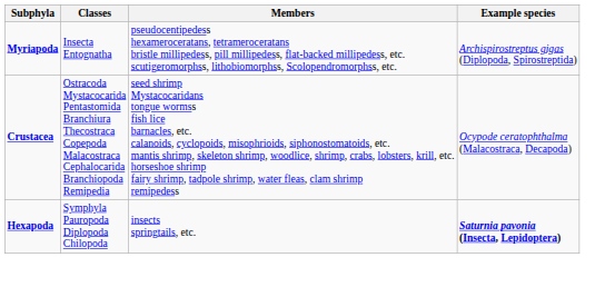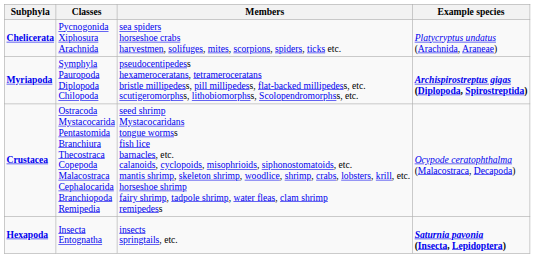 <table class="wikitable">
 <tr>
 <th>Subphyla</th>
 <th>Classes</th>
 <th>Members</th>
 <th>Example species</th>
 </tr>
 <tr>
+<td><strong><a href='#'>Chelicerata</a></strong></td>
+<td><a href='#'>Pycnogonida</a><br><a href='#'>Xiphosura</a><br><a href='#'>Arachnida</a></td>
+<td><a href='#'>sea spiders</a><br><a href='#'>horseshoe crabs</a><br><a href='#'>harvestmen</a>, <a href='#'>solifuges</a>, <a href='#'>mites</a>, <a href='#'>scorpions</a>, <a href='#'>spiders</a>, <a href='#'>ticks</a> etc.</td>
+<td><br><em><a href='#'>Platycryptus undatus</a></em><br>(<a href='#'>Arachnida</a>, <a href='#'>Araneae</a>)</td>
+</tr>
+<tr>
 <td><strong><a href='#'>Myriapoda</a></strong></td>
-<td><a href='#'>Insecta</a><br><a href='#'>Entognatha</a></td>
+<td><a href='#'>Symphyla</a><br><a href='#'>Pauropoda</a><br><a href='#'>Diplopoda</a><br><a href='#'>Chilopoda</a></td>
 <td><a href='#'>pseudocentipedes</a>s<br><a href='#'>hexameroceratans</a>, <a href='#'>tetrameroceratans</a><br><a href='#'>bristle millipedes</a>s, <a href='#'>pill millipedes</a>s, <a href='#'>flat-backed millipedes</a>s, etc.<br><a href='#'>scutigeromorphs</a>s, <a href='#'>lithobiomorphs</a>s, <a href='#'>Scolopendromorphs</a>s, etc.</td>
-<td><br><em><a href='#'>Archispirostreptus gigas</a></em><br>(<a href='#'>Diplopoda</a>, <a href='#'>Spirostreptida</a>)</td>
+<td><strong><br><em><a href='#'>Archispirostreptus gigas</a></em><br>(<a href='#'>Diplopoda</a>, <a href='#'>Spirostreptida</a>)</strong></td>
 </tr>
 <tr>
 <td><strong><a href='#'>Crustacea</a></strong></td>
 <td><a href='#'>Ostracoda</a><br><a href='#'>Mystacocarida</a><br><a href='#'>Pentastomida</a><br><a href='#'>Branchiura</a><br><a href='#'>Thecostraca</a><br><a href='#'>Copepoda</a><br><a href='#'>Malacostraca</a><br><a href='#'>Cephalocarida</a><br><a href='#'>Branchiopoda</a><br><a href='#'>Remipedia</a><br></td>
 <td><a href='#'>seed shrimp</a><br><a href='#'>Mystacocaridans</a><br><a href='#'>tongue worms</a>s<br><a href='#'>fish lice</a><br><a href='#'>barnacles</a>, etc.<br><a href='#'>calanoids</a>, <a href='#'>cyclopoids</a>, <a href='#'>misophrioids</a>, <a href='#'>siphonostomatoids</a>, etc.<br><a href='#'>mantis shrimp</a>, <a href='#'>skeleton shrimp</a>, <a href='#'>woodlice</a>, <a href='#'>shrimp</a>, <a href='#'>crabs</a>, <a href='#'>lobsters</a>, <a href='#'>krill</a>, etc.<br><a href='#'>horseshoe shrimp</a><br><a href='#'>fairy shrimp</a>, <a href='#'>tadpole shrimp</a>, <a href='#'>water fleas</a>, <a href='#'>clam shrimp</a><br><a href='#'>remipedes</a>s<br></td>
 <td><br><em><a href='#'>Ocypode ceratophthalma</a></em><br>(<a href='#'>Malacostraca</a>, <a href='#'>Decapoda</a>)</td>
 </tr>
 <tr>
 <td><strong><a href='#'>Hexapoda</a></strong></td>
-<td><a href='#'>Symphyla</a><br><a href='#'>Pauropoda</a><br><a href='#'>Diplopoda</a><br><a href='#'>Chilopoda</a></td>
+<td><a href='#'>Insecta</a><br><a href='#'>Entognatha</a></td>
 <td><a href='#'>insects</a><br><a href='#'>springtails</a>, etc.</td>
 <td><strong><br><em><a href='#'>Saturnia pavonia</a></em><br>(<a href='#'>Insecta</a>, <a href='#'>Lepidoptera</a>)</strong></td>
 </tr>
 </table>
